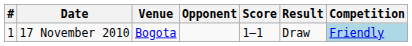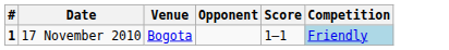 <table class="wikitable">
 <tr>
 <th>#</th>
 <th>Date</th>
 <th>Venue</th>
 <th>Opponent</th>
 <th>Score</th>
-<th>Result</th>
 <th>Competition</th>
 </tr>
 <tr>
-<td>1</td>
+<td><strong>1</strong></td>
 <td>17 November 2010</td>
 <td><a href='#'>Bogota</a></td>
 <td></td>
 <td>1–1</td>
-<td>Draw</td>
 <td style="background: lightblue;"><a href='#'>Friendly</a></td>
 </tr>
 </table>
